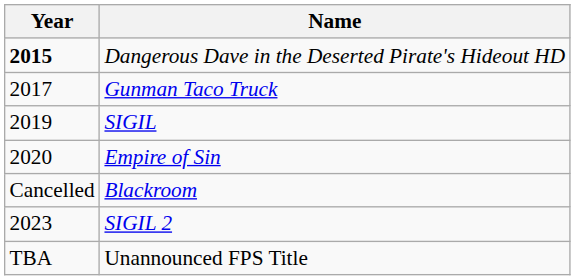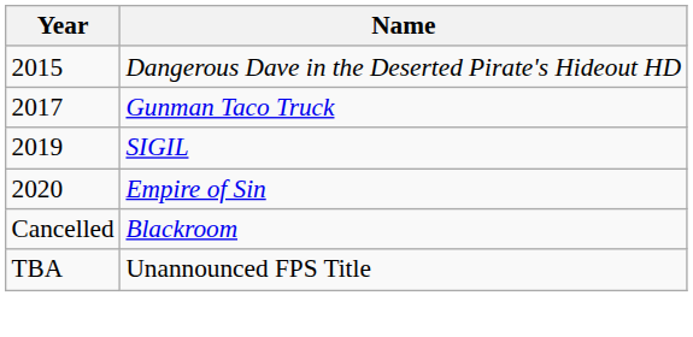 <table class="wikitable sortable" border="1">
 <tr>
 <th scope="col">Year</th>
 <th scope="col">Name</th>
 </tr>
 <tr>
-<td><strong>2015</strong></td>
+<td>2015</td>
 <td><em>Dangerous Dave in the Deserted Pirate's Hideout HD</em></td>
 </tr>
 <tr>
 <td>2017</td>
 <td><em><a href='#'>Gunman Taco Truck</a></em></td>
 </tr>
 <tr>
 <td>2019</td>
 <td><em><a href='#'>SIGIL</a></em></td>
 </tr>
 <tr>
 <td>2020</td>
 <td><em><a href='#'>Empire of Sin</a></em></td>
 </tr>
 <tr>
 <td>Cancelled</td>
 <td><em><a href='#'>Blackroom</a></em></td>
 </tr>
 <tr>
-<td>2023</td>
-<td><em><a href='#'>SIGIL 2</a></em></td>
-</tr>
-<tr>
 <td>TBA</td>
 <td>Unannounced FPS Title</td>
 </tr>
 </table>
